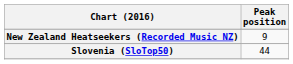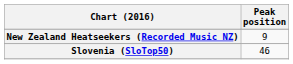 <table class="wikitable sortable plainrowheaders" style="text-align:center">
 <tr>
 <th>Chart (2016)</th>
 <th>Peak<br>position</th>
 </tr>
 <tr>
 </tr>
 <tr>
 <th scope="row">New Zealand Heatseekers (<a href='#'>Recorded Music NZ</a>)</th>
 <td>9</td>
 </tr>
 <tr>
 </tr>
 <tr>
 <th scope="row">Slovenia (<a href='#'>SloTop50</a>)</th>
-<td>44</td>
+<td>46</td>
 </tr>
 <tr>
 </tr>
 <tr>
 </tr>
 <tr>
 </tr>
 <tr>
 </tr>
 </table>
